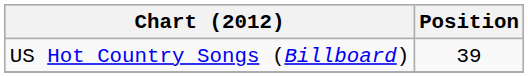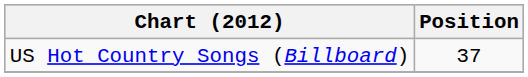 <table class="wikitable sortable">
 <tr>
 <th scope="col">Chart (2012)</th>
 <th scope="col">Position</th>
 </tr>
 <tr>
 <td>US <a href='#'>Hot Country Songs</a> (<em><a href='#'>Billboard</a></em>)</td>
-<td align="center">39</td>
+<td align="center">37</td>
 </tr>
 <tr>
 </tr>
 </table>
